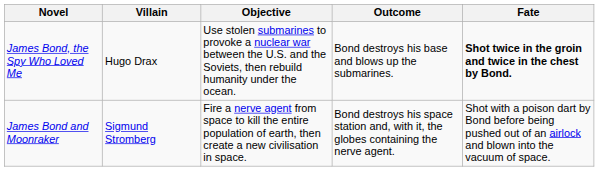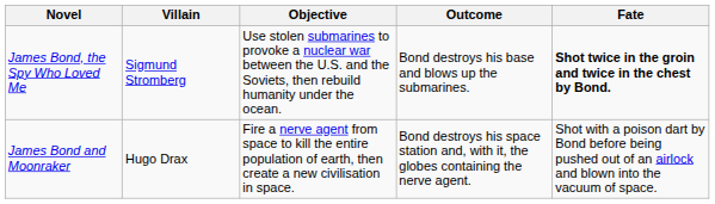 <table class="wikitable">
 <tr>
 <th style="width: 16.5%">Novel</th>
 <th style="width: 16.5%">Villain</th>
 <th style="width: 22%">Objective</th>
 <th style="width: 22%">Outcome</th>
 <th style="width: 22%">Fate</th>
 </tr>
 <tr>
 <td><em><a href='#'>James Bond, the Spy Who Loved Me</a></em></td>
-<td>Hugo Drax</td>
+<td><a href='#'>Sigmund Stromberg</a></td>
 <td>Use stolen <a href='#'>submarines</a> to provoke a <a href='#'>nuclear war</a> between the U.S. and the Soviets, then rebuild humanity under the ocean.</td>
 <td>Bond destroys his base and blows up the submarines.</td>
 <td><strong>Shot twice in the groin and twice in the chest by Bond.</strong></td>
 </tr>
 <tr>
 <td><em><a href='#'>James Bond and Moonraker</a></em></td>
-<td><a href='#'>Sigmund Stromberg</a></td>
+<td>Hugo Drax</td>
 <td>Fire a <a href='#'>nerve agent</a> from space to kill the entire population of earth, then create a new civilisation in space.</td>
 <td>Bond destroys his space station and, with it, the globes containing the nerve agent.</td>
 <td>Shot with a poison dart by Bond before being pushed out of an <a href='#'>airlock</a> and blown into the vacuum of space.</td>
 </tr>
 </table>
